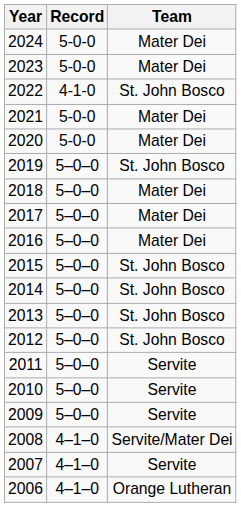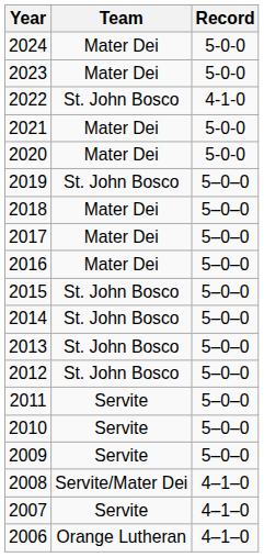 <table class="wikitable" style="text-align:center;">
 <tr>
 <th>Year</th>
+<th>Team</th>
 <th>Record</th>
-<th>Team</th>
 </tr>
 <tr>
 <td>2024</td>
+<td>Mater Dei</td>
 <td>5-0-0</td>
-<td>Mater Dei</td>
 </tr>
 <tr>
 <td>2023</td>
+<td>Mater Dei</td>
 <td>5-0-0</td>
-<td>Mater Dei</td>
 </tr>
 <tr>
 <td>2022</td>
+<td>St. John Bosco</td>
 <td>4-1-0</td>
-<td>St. John Bosco</td>
 </tr>
 <tr>
 <td>2021</td>
+<td>Mater Dei</td>
 <td>5-0-0</td>
-<td>Mater Dei</td>
 </tr>
 <tr>
 <td>2020</td>
+<td>Mater Dei</td>
 <td>5-0-0</td>
-<td>Mater Dei</td>
 </tr>
 <tr>
 <td>2019</td>
+<td>St. John Bosco</td>
 <td>5–0–0</td>
-<td>St. John Bosco</td>
 </tr>
 <tr>
 <td>2018</td>
+<td>Mater Dei</td>
 <td>5–0–0</td>
-<td>Mater Dei</td>
 </tr>
 <tr>
 <td>2017</td>
+<td>Mater Dei</td>
 <td>5–0–0</td>
-<td>Mater Dei</td>
 </tr>
 <tr>
 <td>2016</td>
+<td>Mater Dei</td>
 <td>5–0–0</td>
-<td>Mater Dei</td>
 </tr>
 <tr>
 <td>2015</td>
+<td>St. John Bosco</td>
 <td>5–0–0</td>
-<td>St. John Bosco</td>
 </tr>
 <tr>
 <td>2014</td>
+<td>St. John Bosco</td>
 <td>5–0–0</td>
-<td>St. John Bosco</td>
 </tr>
 <tr>
 <td>2013</td>
+<td>St. John Bosco</td>
 <td>5–0–0</td>
-<td>St. John Bosco</td>
 </tr>
 <tr>
 <td>2012</td>
+<td>St. John Bosco</td>
 <td>5–0–0</td>
-<td>St. John Bosco</td>
 </tr>
 <tr>
 <td>2011</td>
+<td>Servite</td>
 <td>5–0–0</td>
-<td>Servite</td>
 </tr>
 <tr>
 <td>2010</td>
+<td>Servite</td>
 <td>5–0–0</td>
-<td>Servite</td>
 </tr>
 <tr>
 <td>2009</td>
+<td>Servite</td>
 <td>5–0–0</td>
-<td>Servite</td>
 </tr>
 <tr>
 <td>2008</td>
+<td>Servite/Mater Dei</td>
 <td>4–1–0</td>
-<td>Servite/Mater Dei</td>
 </tr>
 <tr>
 <td>2007</td>
+<td>Servite</td>
 <td>4–1–0</td>
-<td>Servite</td>
 </tr>
 <tr>
 <td>2006</td>
+<td>Orange Lutheran</td>
 <td>4–1–0</td>
-<td>Orange Lutheran</td>
 </tr>
 </table>
